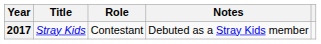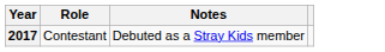 <table class="wikitable plainrowheaders">
 <tr>
 <th scope="col">Year</th>
-<th scope="col">Title</th>
 <th scope="col">Role</th>
 <th scope="col">Notes</th>
 <th scope="col"></th>
 </tr>
 <tr>
 <th scope="row">2017</th>
-<td><em><a href='#'>Stray Kids</a></em></td>
 <td>Contestant</td>
 <td>Debuted as a <a href='#'>Stray Kids</a> member</td>
 <td style="text-align:center"></td>
 </tr>
 </table>
